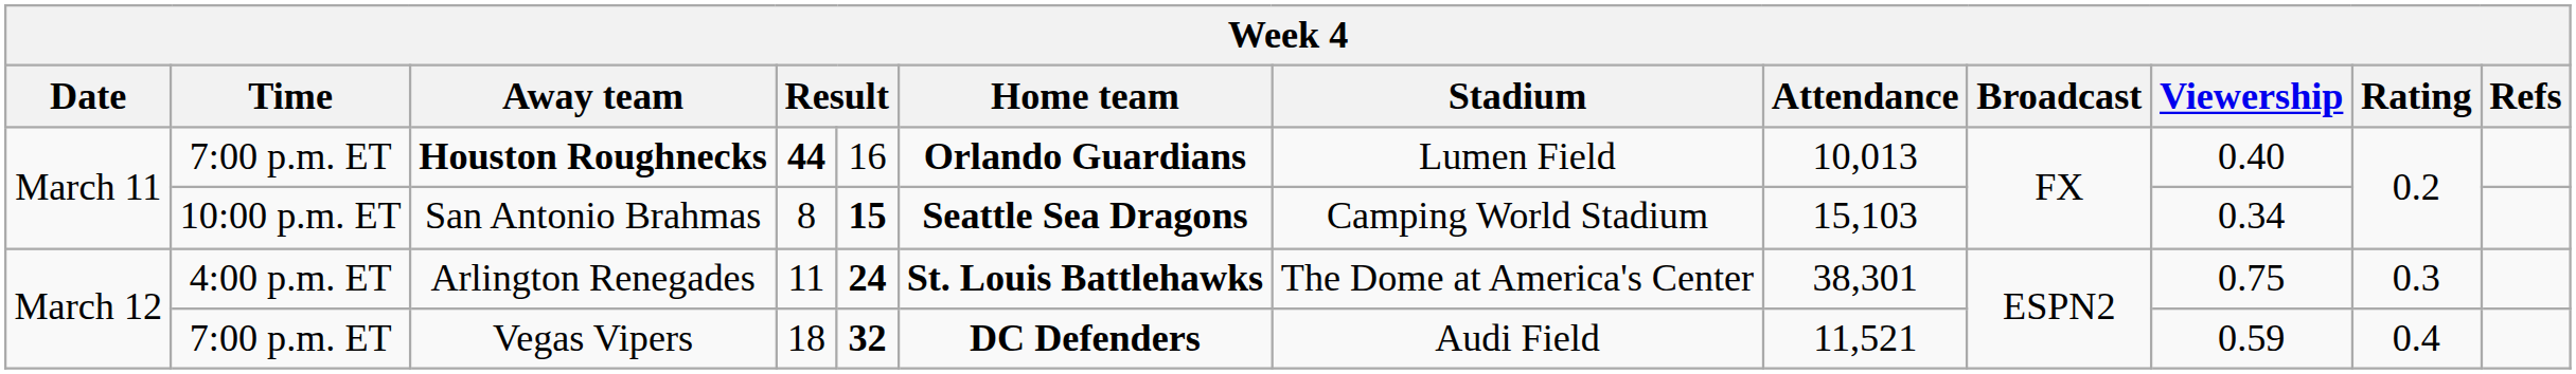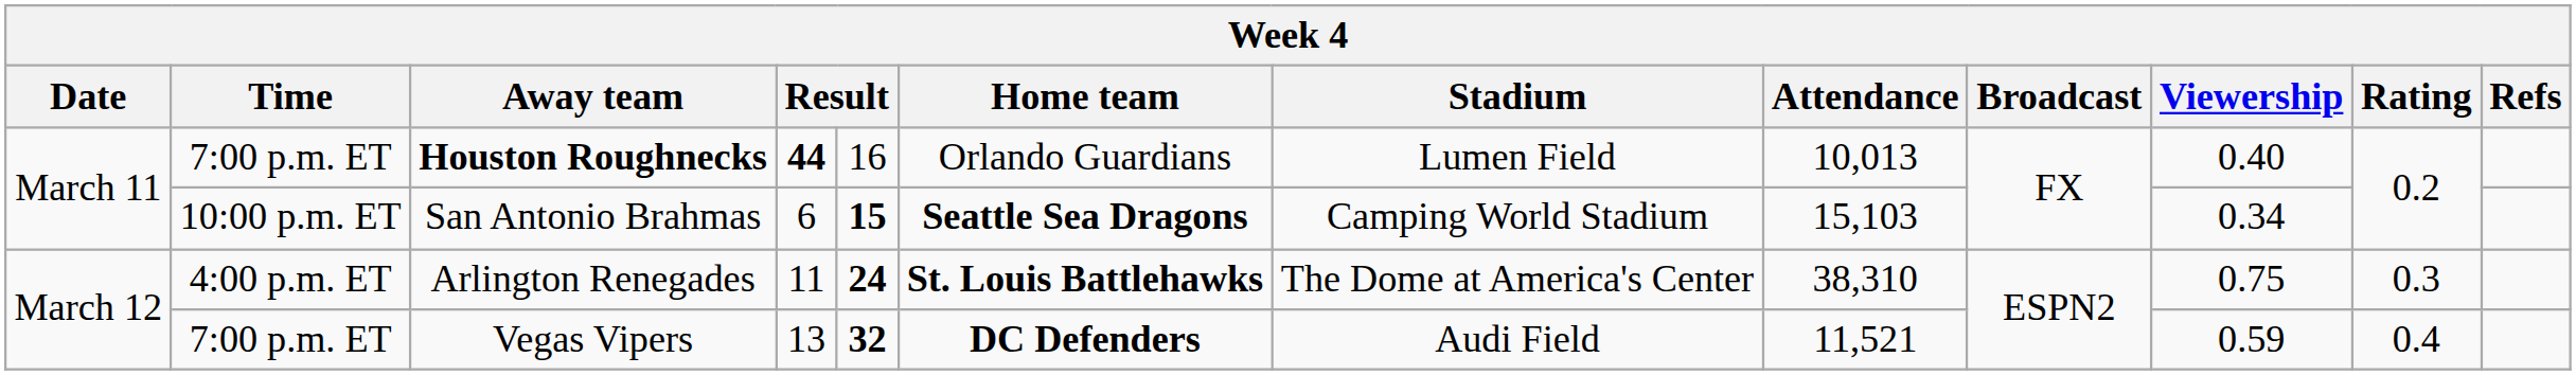 <table class="wikitable" style="text-align:center;">
 <tr>
 <th colspan="12">Week 4</th>
 </tr>
 <tr>
 <th>Date</th>
 <th>Time<br></th>
 <th>Away team</th>
 <th colspan="2">Result<br></th>
 <th>Home team</th>
 <th>Stadium</th>
 <th>Attendance</th>
 <th>Broadcast</th>
 <th><a href='#'>Viewership</a><br></th>
 <th>Rating<br></th>
 <th>Refs</th>
 </tr>
 <tr>
 <td rowspan=2>March 11</td>
 <td>7:00 p.m. ET</td>
 <td><strong>Houston Roughnecks</strong></td>
 <td><strong>44</strong></td>
 <td>16</td>
-<td><strong>Orlando Guardians</strong></td>
+<td>Orlando Guardians</td>
 <td>Lumen Field</td>
 <td>10,013</td>
 <td rowspan="2">FX</td>
 <td>0.40</td>
 <td rowspan="2">0.2</td>
 <td></td>
 </tr>
 <tr>
 <td>10:00 p.m. ET</td>
 <td>San Antonio Brahmas</td>
-<td>8</td>
+<td>6</td>
 <td><strong>15</strong></td>
 <td><strong>Seattle Sea Dragons</strong></td>
 <td>Camping World Stadium</td>
 <td>15,103</td>
 <td>0.34</td>
 <td></td>
 </tr>
 <tr>
 <td rowspan=2>March 12</td>
 <td>4:00 p.m. ET</td>
 <td>Arlington Renegades</td>
 <td>11</td>
 <td><strong>24</strong></td>
 <td><strong>St. Louis Battlehawks</strong></td>
 <td>The Dome at America's Center</td>
-<td>38,301</td>
+<td>38,310</td>
 <td rowspan="2">ESPN2</td>
 <td>0.75</td>
 <td>0.3</td>
 <td></td>
 </tr>
 <tr>
 <td>7:00 p.m. ET</td>
 <td>Vegas Vipers</td>
-<td>18</td>
+<td>13</td>
 <td><strong>32</strong></td>
 <td><strong>DC Defenders</strong></td>
 <td>Audi Field</td>
 <td>11,521</td>
 <td>0.59</td>
 <td>0.4</td>
 <td></td>
 </tr>
 </table>
